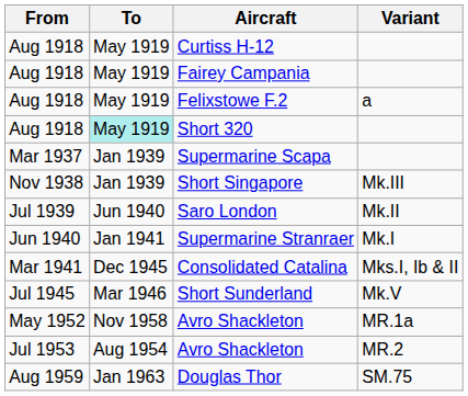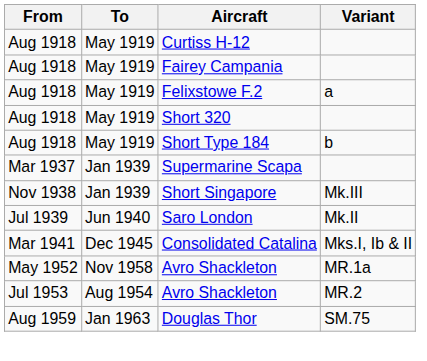 <table class="wikitable">
 <tr>
 <th>From</th>
 <th>To</th>
 <th>Aircraft</th>
 <th>Variant</th>
 </tr>
 <tr>
 <td>Aug 1918</td>
 <td>May 1919</td>
 <td><a href='#'>Curtiss H-12</a></td>
 <td></td>
 </tr>
 <tr>
 <td>Aug 1918</td>
 <td>May 1919</td>
 <td><a href='#'>Fairey Campania</a></td>
 <td></td>
 </tr>
 <tr>
 <td>Aug 1918</td>
 <td>May 1919</td>
 <td><a href='#'>Felixstowe F.2</a></td>
 <td>a</td>
 </tr>
 <tr>
 <td>Aug 1918</td>
-<td style="background: paleturquoise;">May 1919</td>
+<td>May 1919</td>
 <td><a href='#'>Short 320</a></td>
 <td></td>
+</tr>
+<tr>
+<td>Aug 1918</td>
+<td>May 1919</td>
+<td><a href='#'>Short Type 184</a></td>
+<td>b</td>
 </tr>
 <tr>
 <td>Mar 1937</td>
 <td>Jan 1939</td>
 <td><a href='#'>Supermarine Scapa</a></td>
 <td></td>
 </tr>
 <tr>
 <td>Nov 1938</td>
 <td>Jan 1939</td>
 <td><a href='#'>Short Singapore</a></td>
 <td>Mk.III</td>
 </tr>
 <tr>
 <td>Jul 1939</td>
 <td>Jun 1940</td>
 <td><a href='#'>Saro London</a></td>
 <td>Mk.II</td>
 </tr>
 <tr>
-<td>Jun 1940</td>
-<td>Jan 1941</td>
-<td><a href='#'>Supermarine Stranraer</a></td>
-<td>Mk.I</td>
-</tr>
-<tr>
 <td>Mar 1941</td>
 <td>Dec 1945</td>
 <td><a href='#'>Consolidated Catalina</a></td>
 <td>Mks.I, Ib & II</td>
-</tr>
-<tr>
-<td>Jul 1945</td>
-<td>Mar 1946</td>
-<td><a href='#'>Short Sunderland</a></td>
-<td>Mk.V</td>
 </tr>
 <tr>
 <td>May 1952</td>
 <td>Nov 1958</td>
 <td><a href='#'>Avro Shackleton</a></td>
 <td>MR.1a</td>
 </tr>
 <tr>
 <td>Jul 1953</td>
 <td>Aug 1954</td>
 <td><a href='#'>Avro Shackleton</a></td>
 <td>MR.2</td>
 </tr>
 <tr>
 <td>Aug 1959</td>
 <td>Jan 1963</td>
 <td><a href='#'>Douglas Thor</a></td>
 <td>SM.75</td>
 </tr>
 </table>
